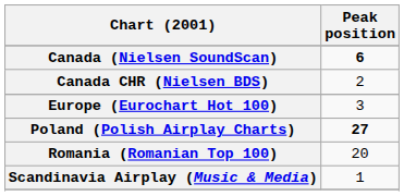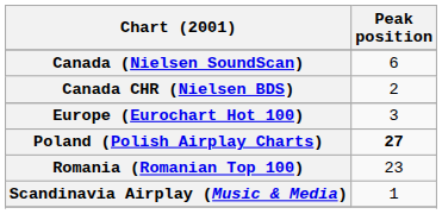 <table class="wikitable plainrowheaders sortable" style="text-align:center">
 <tr>
 <th scope="col">Chart (2001)</th>
 <th scope="col">Peak<br>position</th>
 </tr>
 <tr>
 </tr>
 <tr>
 </tr>
 <tr>
 </tr>
 <tr>
 </tr>
 <tr>
 </tr>
 <tr>
 <th scope="row">Canada (<a href='#'>Nielsen SoundScan</a>)</th>
-<td><strong>6</strong></td>
+<td>6</td>
 </tr>
 <tr>
 <th scope="row">Canada CHR (<a href='#'>Nielsen BDS</a>)</th>
 <td>2</td>
 </tr>
 <tr>
 </tr>
 <tr>
 <th scope="row">Europe (<a href='#'>Eurochart Hot 100</a>)</th>
 <td>3</td>
 </tr>
 <tr>
 </tr>
 <tr>
 </tr>
 <tr>
 </tr>
 <tr>
 </tr>
 <tr>
 </tr>
 <tr>
 </tr>
 <tr>
 </tr>
 <tr>
 </tr>
 <tr>
 </tr>
 <tr>
 <th scope="row">Poland (<a href='#'>Polish Airplay Charts</a>)</th>
 <td><strong>27</strong></td>
 </tr>
 <tr>
 <th scope="row">Romania (<a href='#'>Romanian Top 100</a>)</th>
-<td>20</td>
+<td>23</td>
 </tr>
 <tr>
 <th scope="row">Scandinavia Airplay (<em><a href='#'>Music & Media</a></em>)</th>
 <td>1</td>
 </tr>
 <tr>
 </tr>
 <tr>
 </tr>
 <tr>
 </tr>
 <tr>
 </tr>
 <tr>
 </tr>
 <tr>
 </tr>
 <tr>
 </tr>
 <tr>
 </tr>
 <tr>
 </tr>
 <tr>
 </tr>
 </table>
